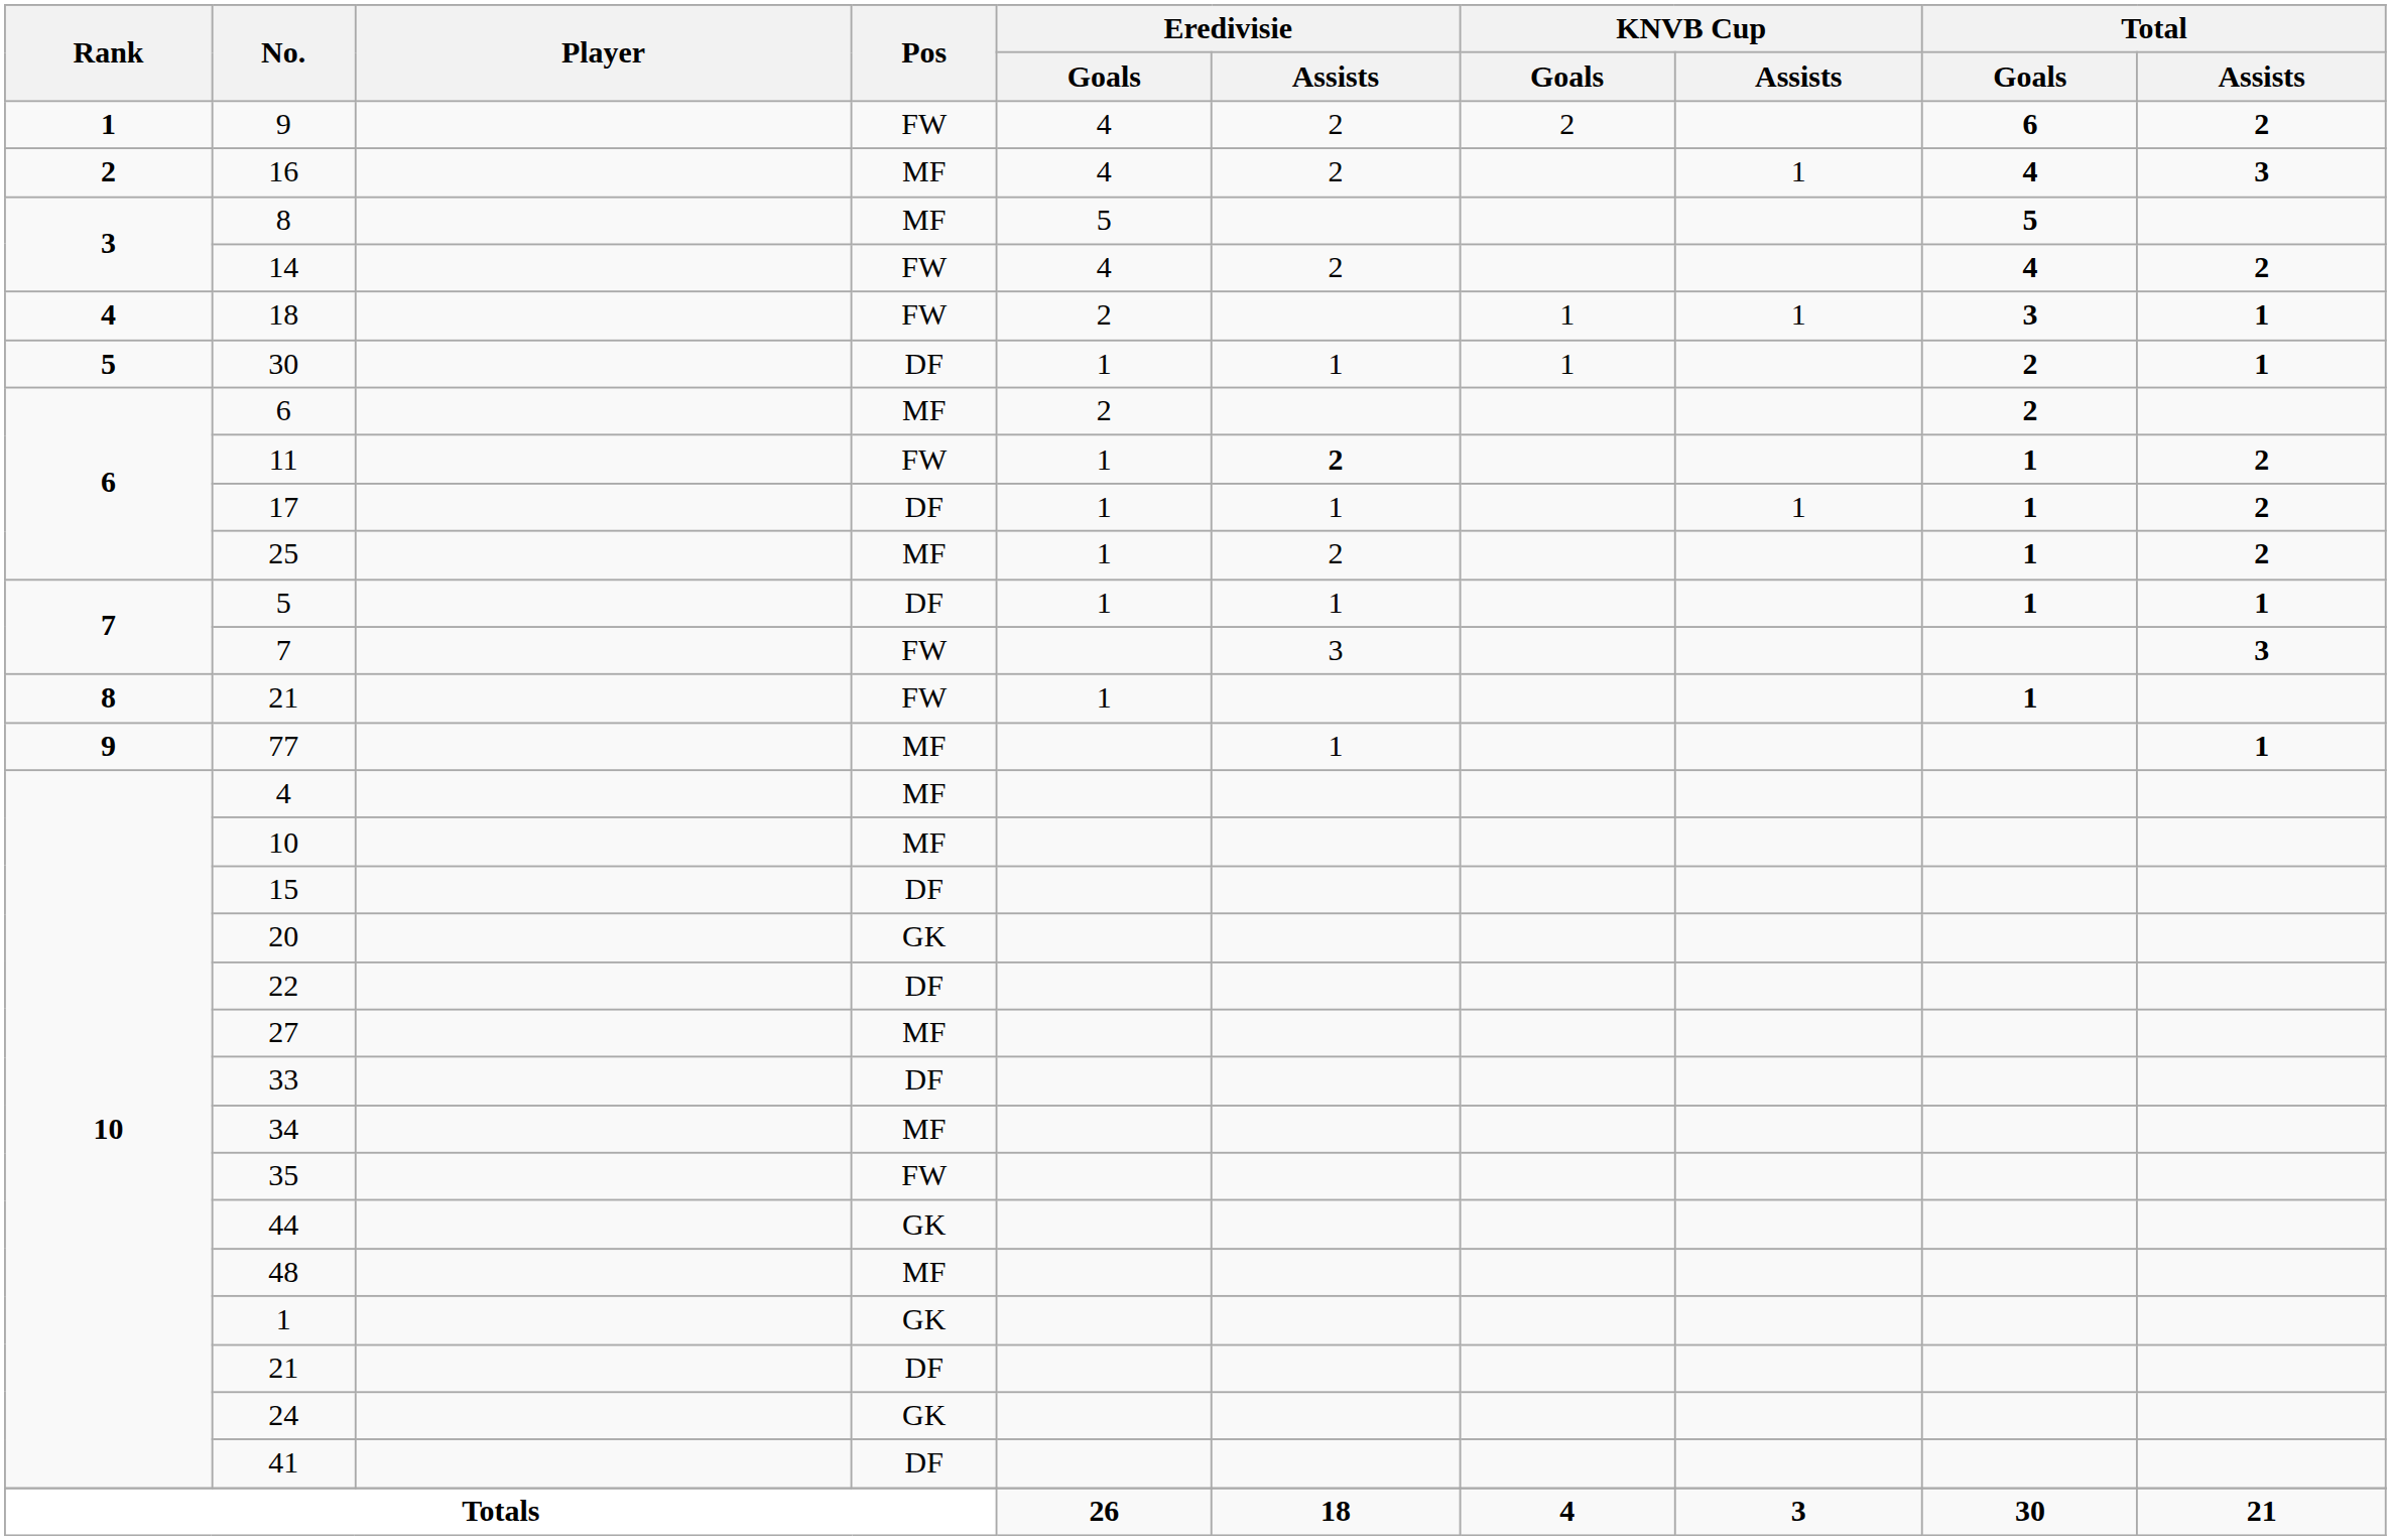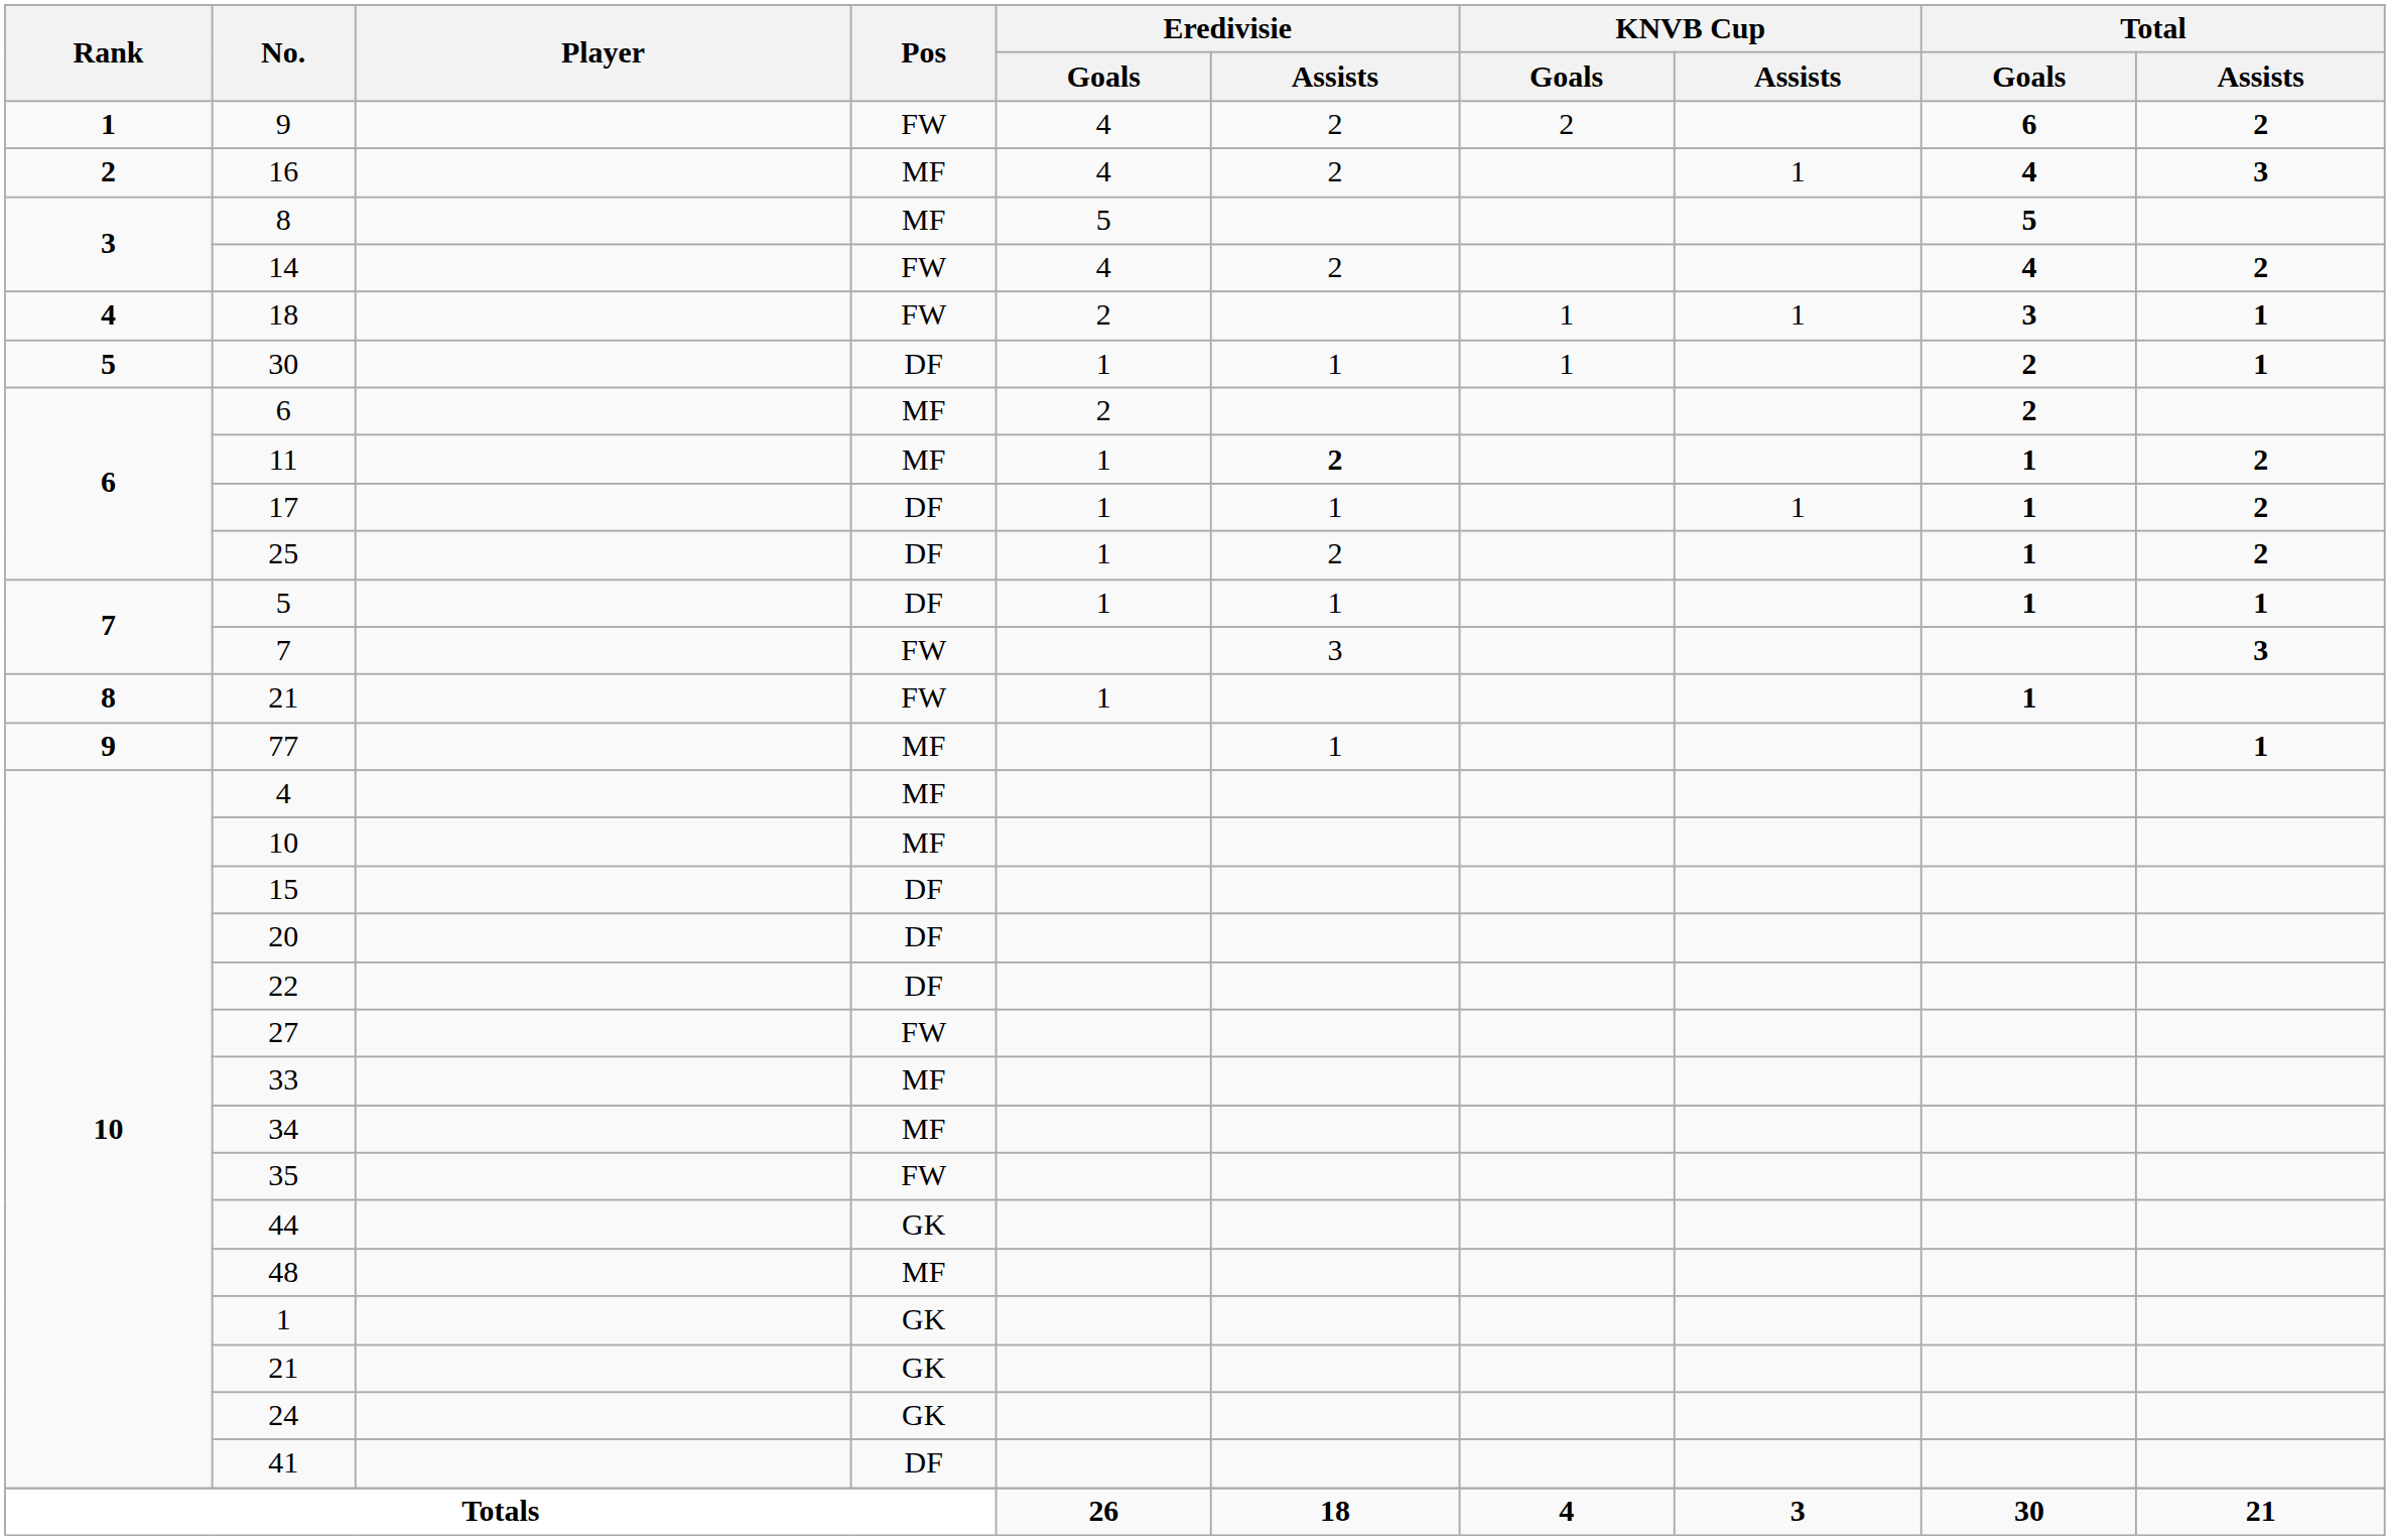 <table class="wikitable sortable alternance" style="text-align:center;width:100%">
 <tr>
 <th rowspan="2" style="width:5px">Rank</th>
 <th rowspan="2" style="width:5px">No.</th>
 <th rowspan="2" style="width:100px">Player</th>
 <th rowspan="2" style="width:10px">Pos</th>
 <th colspan="2">Eredivisie</th>
 <th colspan="2">KNVB Cup</th>
 <th colspan="2">Total</th>
 </tr>
 <tr style="text-align:center">
 <th width="4">Goals</th>
 <th width="4">Assists</th>
 <th width="4">Goals</th>
 <th width="4">Assists</th>
 <th width="4">Goals</th>
 <th width="4">Assists</th>
 </tr>
 <tr>
 <td><strong>1</strong></td>
 <td>9</td>
 <td> </td>
 <td>FW</td>
 <td>4</td>
 <td>2</td>
 <td>2</td>
 <td></td>
 <td><strong> 6</strong></td>
 <td><strong> 2</strong></td>
 </tr>
 <tr>
 <td><strong>2</strong></td>
 <td>16</td>
 <td> </td>
 <td>MF</td>
 <td>4</td>
 <td>2</td>
 <td></td>
 <td>1</td>
 <td><strong> 4</strong></td>
 <td><strong>3</strong></td>
 </tr>
 <tr>
 <td rowspan="2"><strong>3</strong></td>
 <td>8</td>
 <td> </td>
 <td>MF</td>
 <td>5</td>
 <td></td>
 <td></td>
 <td></td>
 <td><strong> 5</strong></td>
 <td><strong>  </strong></td>
 </tr>
 <tr>
 <td>14</td>
 <td> </td>
 <td>FW</td>
 <td>4</td>
 <td>2</td>
 <td></td>
 <td></td>
 <td><strong> 4</strong></td>
 <td><strong> 2</strong></td>
 </tr>
 <tr>
 <td><strong>4</strong></td>
 <td>18</td>
 <td> </td>
 <td>FW</td>
 <td>2</td>
 <td></td>
 <td>1</td>
 <td>1</td>
 <td><strong> 3</strong></td>
 <td><strong> 1</strong></td>
 </tr>
 <tr>
 <td><strong>5</strong></td>
 <td>30</td>
 <td> </td>
 <td>DF</td>
 <td>1</td>
 <td>1</td>
 <td>1</td>
 <td></td>
 <td><strong> 2</strong></td>
 <td><strong> 1</strong></td>
 </tr>
 <tr>
 <td rowspan="4"><strong>6</strong></td>
 <td>6</td>
 <td> </td>
 <td>MF</td>
 <td>2</td>
 <td></td>
 <td></td>
 <td></td>
 <td><strong> 2</strong></td>
 <td><strong>  </strong></td>
 </tr>
 <tr>
 <td>11</td>
 <td> </td>
-<td>FW</td>
+<td>MF</td>
 <td>1</td>
 <td><strong>2</strong></td>
 <td></td>
 <td></td>
 <td><strong> 1</strong></td>
 <td><strong> 2</strong></td>
 </tr>
 <tr>
 <td>17</td>
 <td> </td>
 <td>DF</td>
 <td>1</td>
 <td>1</td>
 <td></td>
 <td>1</td>
 <td><strong> 1</strong></td>
 <td><strong> 2</strong></td>
 </tr>
 <tr>
 <td>25</td>
 <td> </td>
-<td>MF</td>
+<td>DF</td>
 <td>1</td>
 <td>2</td>
 <td></td>
 <td></td>
 <td><strong> 1</strong></td>
 <td><strong> 2</strong></td>
 </tr>
 <tr>
 <td rowspan="2"><strong>7</strong></td>
 <td>5</td>
 <td> </td>
 <td>DF</td>
 <td>1</td>
 <td>1</td>
 <td></td>
 <td></td>
 <td><strong> 1</strong></td>
 <td><strong> 1</strong></td>
 </tr>
 <tr>
 <td>7</td>
 <td> </td>
 <td>FW</td>
 <td></td>
 <td>3</td>
 <td></td>
 <td></td>
 <td><strong>  </strong></td>
 <td><strong> 3</strong></td>
 </tr>
 <tr>
 <td><strong>8</strong></td>
 <td>21</td>
 <td> </td>
 <td>FW</td>
 <td>1</td>
 <td></td>
 <td></td>
 <td></td>
 <td><strong> 1</strong></td>
 <td><strong>  </strong></td>
 </tr>
 <tr>
 <td><strong>9</strong></td>
 <td>77</td>
 <td> </td>
 <td>MF</td>
 <td></td>
 <td>1</td>
 <td></td>
 <td></td>
 <td><strong>  </strong></td>
 <td><strong> 1</strong></td>
 </tr>
 <tr>
 <td rowspan="15"><strong>10</strong></td>
 <td>4</td>
 <td> </td>
 <td>MF</td>
 <td></td>
 <td></td>
 <td></td>
 <td></td>
 <td><strong>  </strong></td>
 <td><strong>  </strong></td>
 </tr>
 <tr>
 <td>10</td>
 <td> </td>
 <td>MF</td>
 <td></td>
 <td></td>
 <td></td>
 <td></td>
 <td><strong>  </strong></td>
 <td><strong>  </strong></td>
 </tr>
 <tr>
 <td>15</td>
 <td> </td>
 <td>DF</td>
 <td></td>
 <td></td>
 <td></td>
 <td></td>
 <td><strong>  </strong></td>
 <td><strong>  </strong></td>
 </tr>
 <tr>
 <td>20</td>
 <td> </td>
-<td>GK</td>
+<td>DF</td>
 <td></td>
 <td></td>
 <td></td>
 <td></td>
 <td><strong>  </strong></td>
 <td><strong>  </strong></td>
 </tr>
 <tr>
 <td>22</td>
 <td> </td>
 <td>DF</td>
 <td></td>
 <td></td>
 <td></td>
 <td></td>
 <td><strong>  </strong></td>
 <td><strong>  </strong></td>
 </tr>
 <tr>
 <td>27</td>
 <td> </td>
-<td>MF</td>
+<td>FW</td>
 <td></td>
 <td></td>
 <td></td>
 <td></td>
 <td><strong>  </strong></td>
 <td><strong>  </strong></td>
 </tr>
 <tr>
 <td>33</td>
 <td> </td>
-<td>DF</td>
+<td>MF</td>
 <td></td>
 <td></td>
 <td></td>
 <td></td>
 <td><strong>  </strong></td>
 <td><strong>  </strong></td>
 </tr>
 <tr>
 <td>34</td>
 <td> </td>
 <td>MF</td>
 <td></td>
 <td></td>
 <td></td>
 <td></td>
 <td><strong>  </strong></td>
 <td><strong>  </strong></td>
 </tr>
 <tr>
 <td>35</td>
 <td> </td>
 <td>FW</td>
 <td></td>
 <td></td>
 <td></td>
 <td></td>
 <td><strong>  </strong></td>
 <td><strong>  </strong></td>
 </tr>
 <tr>
 <td>44</td>
 <td> </td>
 <td>GK</td>
 <td></td>
 <td></td>
 <td></td>
 <td></td>
 <td><strong>  </strong></td>
 <td><strong>  </strong></td>
 </tr>
 <tr>
 <td>48</td>
 <td> </td>
 <td>MF</td>
 <td></td>
 <td></td>
 <td></td>
 <td></td>
 <td><strong>  </strong></td>
 <td><strong>  </strong></td>
 </tr>
 <tr>
 <td>1</td>
 <td> </td>
 <td>GK</td>
 <td></td>
 <td></td>
 <td></td>
 <td></td>
 <td><strong>  </strong></td>
 <td><strong>  </strong></td>
 </tr>
 <tr>
 <td>21</td>
 <td> </td>
-<td>DF</td>
+<td>GK</td>
 <td></td>
 <td></td>
 <td></td>
 <td></td>
 <td><strong>  </strong></td>
 <td><strong>  </strong></td>
 </tr>
 <tr>
 <td>24</td>
 <td> </td>
 <td>GK</td>
 <td></td>
 <td></td>
 <td></td>
 <td></td>
 <td><strong>  </strong></td>
 <td><strong>  </strong></td>
 </tr>
 <tr>
 <td>41</td>
 <td> </td>
 <td>DF</td>
 <td></td>
 <td></td>
 <td></td>
 <td></td>
 <td><strong>  </strong></td>
 <td><strong> </strong></td>
 </tr>
 <tr>
 </tr>
 <tr class="sortbottom">
 <td colspan="4" style="background:white;text-align:center"><strong>Totals</strong></td>
 <td><strong>26</strong></td>
 <td><strong>18</strong></td>
 <td><strong>4</strong></td>
 <td><strong>3</strong></td>
 <td><strong>30</strong></td>
 <td><strong>21</strong></td>
 </tr>
 </table>
